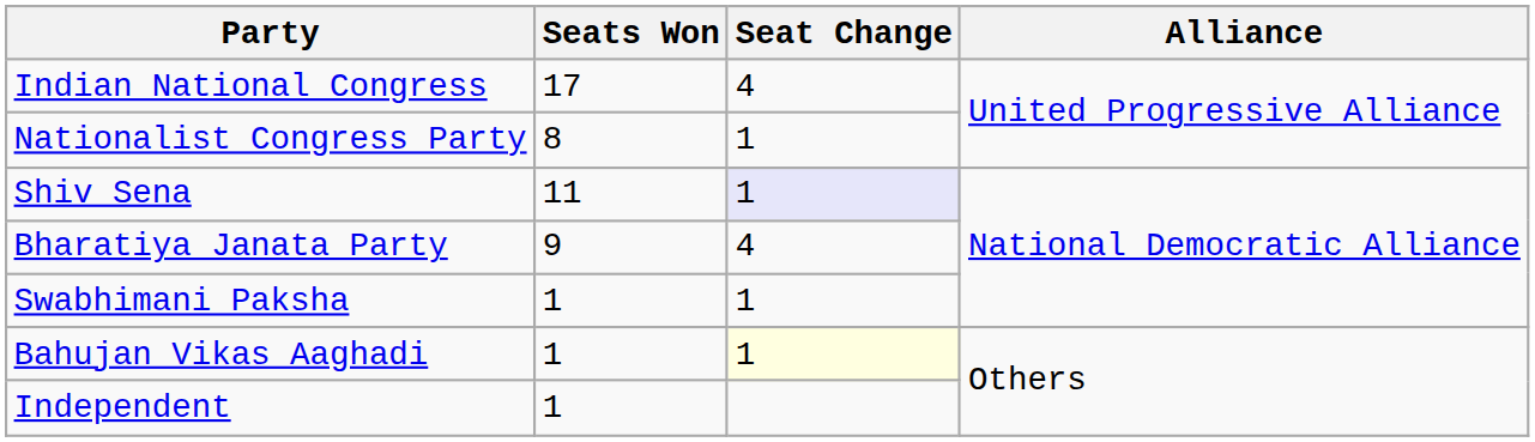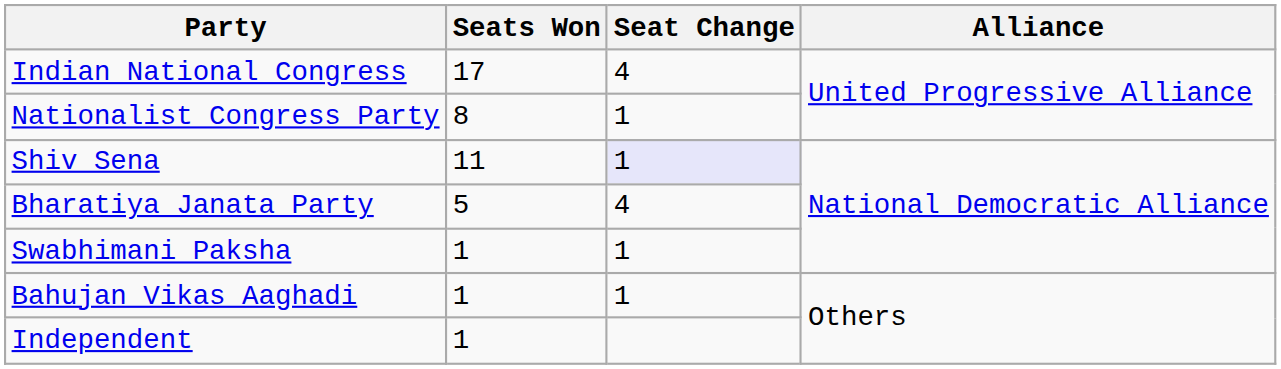 <table class="wikitable">
 <tr>
 <th>Party</th>
 <th>Seats Won</th>
 <th>Seat Change</th>
 <th>Alliance</th>
 </tr>
 <tr>
 <td><a href='#'>Indian National Congress</a></td>
 <td>17</td>
 <td>4</td>
 <td rowspan="2"><a href='#'>United Progressive Alliance</a></td>
 </tr>
 <tr>
 <td><a href='#'>Nationalist Congress Party</a></td>
 <td>8</td>
 <td>1</td>
 </tr>
 <tr>
 <td><a href='#'>Shiv Sena</a></td>
 <td>11</td>
 <td style="background: lavender;">1</td>
 <td rowspan="3"><a href='#'>National Democratic Alliance</a></td>
 </tr>
 <tr>
 <td><a href='#'>Bharatiya Janata Party</a></td>
-<td>9</td>
+<td>5</td>
 <td>4</td>
 </tr>
 <tr>
 <td><a href='#'>Swabhimani Paksha</a></td>
 <td>1</td>
 <td>1</td>
 </tr>
 <tr>
 <td><a href='#'>Bahujan Vikas Aaghadi</a></td>
 <td>1</td>
-<td style="background: lightyellow;">1</td>
+<td>1</td>
 <td rowspan="2">Others</td>
 </tr>
 <tr>
 <td><a href='#'>Independent</a></td>
 <td>1</td>
 <td></td>
 </tr>
 </table>
